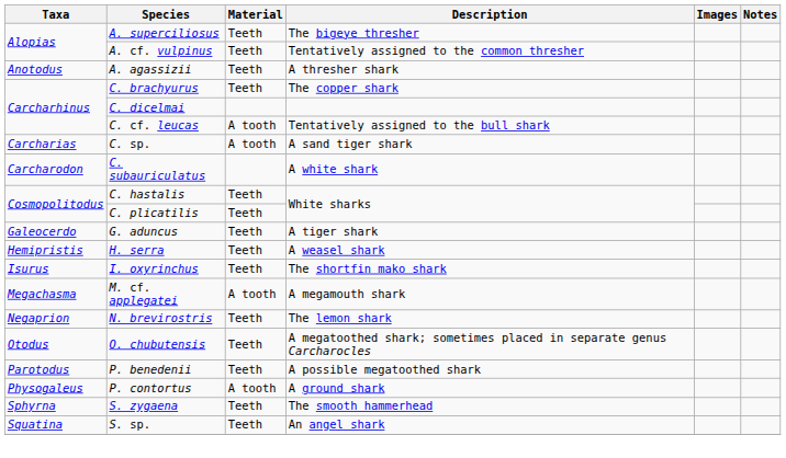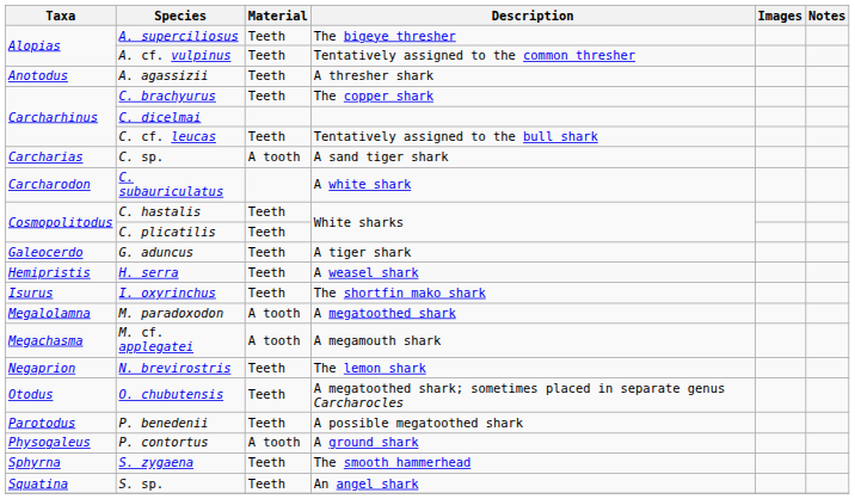 <table class="wikitable"  style="margin:auto; width:100%;">
 <tr>
 <th>Taxa</th>
 <th>Species</th>
 <th>Material</th>
 <th>Description</th>
 <th>Images</th>
 <th class=unsortable>Notes</th>
 </tr>
 <tr>
 <td rowspan="2"><em><a href='#'>Alopias</a></em></td>
 <td><em><a href='#'>A. superciliosus</a></em></td>
 <td>Teeth</td>
 <td>The <a href='#'>bigeye thresher</a></td>
 <td></td>
 <td></td>
 </tr>
 <tr>
 <td><em>A.</em> cf. <em><a href='#'>vulpinus</a></em></td>
 <td>Teeth</td>
 <td>Tentatively assigned to the <a href='#'>common thresher</a></td>
 <td></td>
 <td></td>
 </tr>
 <tr>
 <td><em><a href='#'>Anotodus</a></em></td>
 <td><em>A. agassizii</em></td>
 <td>Teeth</td>
 <td>A thresher shark</td>
 <td></td>
 <td></td>
 </tr>
 <tr>
 <td rowspan="3"><em><a href='#'>Carcharhinus</a></em></td>
 <td><em><a href='#'>C. brachyurus</a></em></td>
 <td>Teeth</td>
 <td>The <a href='#'>copper shark</a></td>
 <td></td>
 <td></td>
 </tr>
 <tr>
 <td><em><a href='#'>C. dicelmai</a></em></td>
 <td></td>
 <td></td>
 <td></td>
 <td></td>
 </tr>
 <tr>
 <td><em>C.</em> cf. <em><a href='#'>leucas</a></em></td>
-<td>A tooth</td>
+<td>Teeth</td>
 <td>Tentatively assigned to the <a href='#'>bull shark</a></td>
 <td></td>
 <td></td>
 </tr>
 <tr>
 <td><em><a href='#'>Carcharias</a></em></td>
 <td><em>C.</em> sp.</td>
 <td>A tooth</td>
 <td>A sand tiger shark</td>
 <td></td>
 <td></td>
 </tr>
 <tr>
 <td><em><a href='#'>Carcharodon</a></em></td>
 <td><em><a href='#'>C. subauriculatus</a></em></td>
 <td></td>
 <td>A <a href='#'>white shark</a></td>
 <td></td>
 <td></td>
 </tr>
 <tr>
 <td rowspan="2"><em><a href='#'>Cosmopolitodus</a></em></td>
 <td><em>C. hastalis</em></td>
 <td>Teeth</td>
 <td rowspan="2">White sharks</td>
 <td></td>
 <td></td>
 </tr>
 <tr>
 <td><em>C. plicatilis</em></td>
 <td>Teeth</td>
 <td></td>
 <td></td>
 </tr>
 <tr>
 <td><em><a href='#'>Galeocerdo</a></em></td>
 <td><em>G. aduncus</em></td>
 <td>Teeth</td>
 <td>A tiger shark</td>
 <td></td>
 <td></td>
 </tr>
 <tr>
 <td><em><a href='#'>Hemipristis</a></em></td>
 <td><em><a href='#'>H. serra</a></em></td>
 <td>Teeth</td>
 <td>A <a href='#'>weasel shark</a></td>
 <td></td>
 <td></td>
 </tr>
 <tr>
 <td><em><a href='#'>Isurus</a></em></td>
 <td><em><a href='#'>I. oxyrinchus</a></em></td>
 <td>Teeth</td>
 <td>The <a href='#'>shortfin mako shark</a></td>
+<td></td>
+<td></td>
+</tr>
+<tr>
+<td><em><a href='#'>Megalolamna</a></em></td>
+<td><em>M. paradoxodon</em></td>
+<td>A tooth</td>
+<td>A <a href='#'>megatoothed shark</a></td>
 <td></td>
 <td></td>
 </tr>
 <tr>
 <td><em><a href='#'>Megachasma</a></em></td>
 <td><em>M.</em> cf. <em><a href='#'>applegatei</a></em></td>
 <td>A tooth</td>
 <td>A megamouth shark</td>
 <td></td>
 <td></td>
 </tr>
 <tr>
 <td><em><a href='#'>Negaprion</a></em></td>
 <td><em><a href='#'>N. brevirostris</a></em></td>
 <td>Teeth</td>
 <td>The <a href='#'>lemon shark</a></td>
 <td></td>
 <td></td>
 </tr>
 <tr>
 <td><em><a href='#'>Otodus</a></em></td>
 <td><em><a href='#'>O. chubutensis</a></em></td>
 <td>Teeth</td>
 <td>A megatoothed shark; sometimes placed in separate genus <em>Carcharocles</em></td>
 <td></td>
 <td></td>
 </tr>
 <tr>
 <td><em><a href='#'>Parotodus</a></em></td>
 <td><em>P. benedenii</em></td>
 <td>Teeth</td>
 <td>A possible megatoothed shark</td>
 <td></td>
 <td></td>
 </tr>
 <tr>
 <td><em><a href='#'>Physogaleus</a></em></td>
 <td><em>P. contortus</em></td>
 <td>A tooth</td>
 <td>A <a href='#'>ground shark</a></td>
 <td></td>
 <td></td>
 </tr>
 <tr>
 <td><em><a href='#'>Sphyrna</a></em></td>
 <td><em><a href='#'>S. zygaena</a></em></td>
 <td>Teeth</td>
 <td>The <a href='#'>smooth hammerhead</a></td>
 <td></td>
 <td></td>
 </tr>
 <tr>
 <td><em><a href='#'>Squatina</a></em></td>
 <td><em>S.</em> sp.</td>
 <td>Teeth</td>
 <td>An <a href='#'>angel shark</a></td>
 <td></td>
 <td></td>
 </tr>
 <tr>
 </tr>
 </table>
